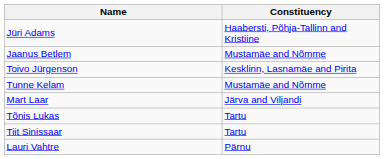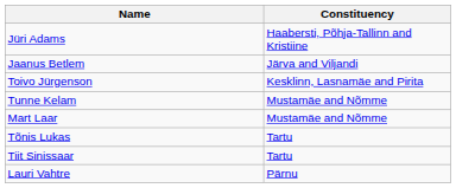 <table class="wikitable collapsible collapsed">
 <tr>
 <th width=350>Name</th>
 <th width=250>Constituency</th>
 </tr>
 <tr>
 <td><a href='#'>Jüri Adams</a></td>
 <td><a href='#'>Haabersti, Põhja-Tallinn and Kristiine</a></td>
 </tr>
 <tr>
 <td><a href='#'>Jaanus Betlem</a></td>
-<td><a href='#'>Mustamäe and Nõmme</a></td>
+<td><a href='#'>Järva and Viljandi</a></td>
 </tr>
 <tr>
 <td><a href='#'>Toivo Jürgenson</a></td>
 <td><a href='#'>Kesklinn, Lasnamäe and Pirita</a></td>
 </tr>
 <tr>
 <td><a href='#'>Tunne Kelam</a></td>
 <td><a href='#'>Mustamäe and Nõmme</a></td>
 </tr>
 <tr>
 <td><a href='#'>Mart Laar</a></td>
-<td><a href='#'>Järva and Viljandi</a></td>
+<td><a href='#'>Mustamäe and Nõmme</a></td>
 </tr>
 <tr>
 <td><a href='#'>Tõnis Lukas</a></td>
 <td><a href='#'>Tartu</a></td>
 </tr>
 <tr>
 <td><a href='#'>Tiit Sinissaar</a></td>
 <td><a href='#'>Tartu</a></td>
 </tr>
 <tr>
 <td><a href='#'>Lauri Vahtre</a></td>
 <td><a href='#'>Pärnu</a></td>
 </tr>
 </table>
